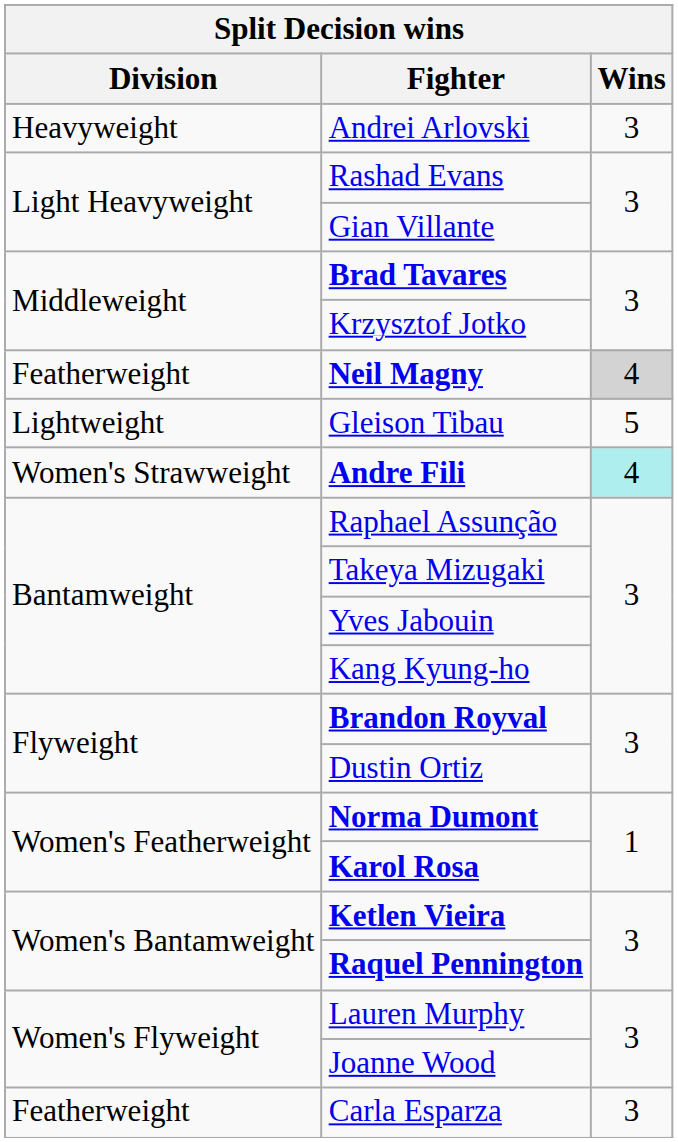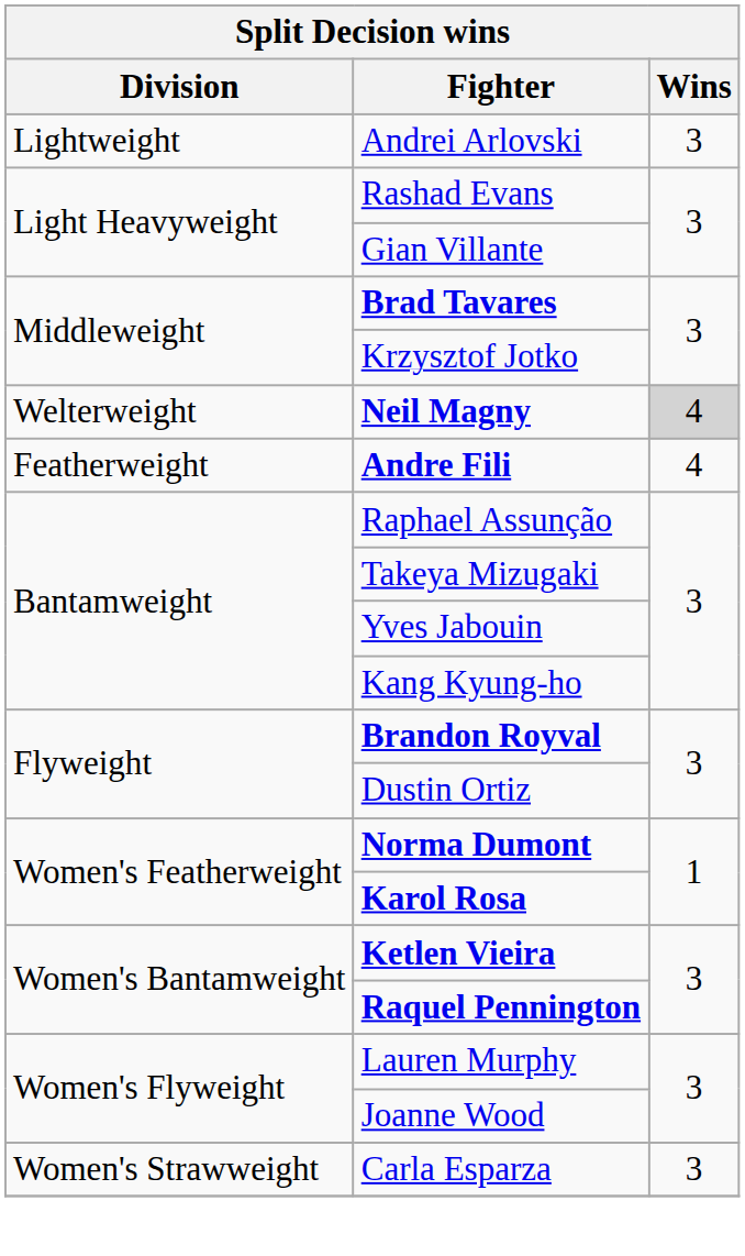 <table class=wikitable>
 <tr>
 <th colspan=3>Split Decision wins</th>
 </tr>
 <tr>
 <th>Division</th>
 <th>Fighter</th>
 <th>Wins</th>
 </tr>
 <tr>
-<td>Heavyweight</td>
+<td>Lightweight</td>
 <td> <a href='#'>Andrei Arlovski</a></td>
 <td align=center>3</td>
 </tr>
 <tr>
 <td rowspan=2>Light Heavyweight</td>
 <td> <a href='#'>Rashad Evans</a></td>
 <td rowspan=2 align=center>3</td>
 </tr>
 <tr>
 <td> <a href='#'>Gian Villante</a></td>
 </tr>
 <tr>
 <td rowspan=2>Middleweight</td>
 <td> <strong><a href='#'>Brad Tavares</a></strong></td>
 <td rowspan=2 align=center>3</td>
 </tr>
 <tr>
 <td> <a href='#'>Krzysztof Jotko</a></td>
 </tr>
 <tr>
-<td>Featherweight</td>
+<td>Welterweight</td>
 <td> <strong><a href='#'>Neil Magny</a></strong></td>
 <td align=center style="background: lightgrey;">4</td>
 </tr>
 <tr>
-<td>Lightweight</td>
-<td> <a href='#'>Gleison Tibau</a></td>
-<td align=center>5</td>
-</tr>
-<tr>
-<td>Women's Strawweight</td>
+<td>Featherweight</td>
 <td> <strong><a href='#'>Andre Fili</a></strong></td>
-<td align=center style="background: paleturquoise;">4</td>
+<td align=center>4</td>
 </tr>
 <tr>
 <td rowspan=4>Bantamweight</td>
 <td> <a href='#'>Raphael Assunção</a></td>
 <td rowspan=4 align=center>3</td>
 </tr>
 <tr>
 <td> <a href='#'>Takeya Mizugaki</a></td>
 </tr>
 <tr>
 <td> <a href='#'>Yves Jabouin</a></td>
 </tr>
 <tr>
 <td> <a href='#'>Kang Kyung-ho</a></td>
 </tr>
 <tr>
 <td rowspan=2>Flyweight</td>
 <td> <strong><a href='#'>Brandon Royval</a></strong></td>
 <td rowspan=2 align=center>3</td>
 </tr>
 <tr>
 <td> <a href='#'>Dustin Ortiz</a></td>
 </tr>
 <tr>
 <td rowspan=2>Women's Featherweight</td>
 <td> <strong><a href='#'>Norma Dumont</a> </strong></td>
 <td rowspan=2 align=center>1</td>
 </tr>
 <tr>
 <td> <strong><a href='#'>Karol Rosa</a> </strong></td>
 </tr>
 <tr>
 <td rowspan=2>Women's Bantamweight</td>
 <td> <strong><a href='#'>Ketlen Vieira</a></strong></td>
 <td rowspan=2 align=center>3</td>
 </tr>
 <tr>
 <td> <strong><a href='#'>Raquel Pennington</a></strong></td>
 </tr>
 <tr>
 <td rowspan=2>Women's Flyweight</td>
 <td> <a href='#'>Lauren Murphy</a></td>
 <td rowspan=2 align=center>3</td>
 </tr>
 <tr>
 <td> <a href='#'>Joanne Wood</a></td>
 </tr>
 <tr>
-<td>Featherweight</td>
+<td>Women's Strawweight</td>
 <td> <a href='#'>Carla Esparza</a></td>
 <td align=center>3</td>
 </tr>
 <tr>
 </tr>
 </table>
